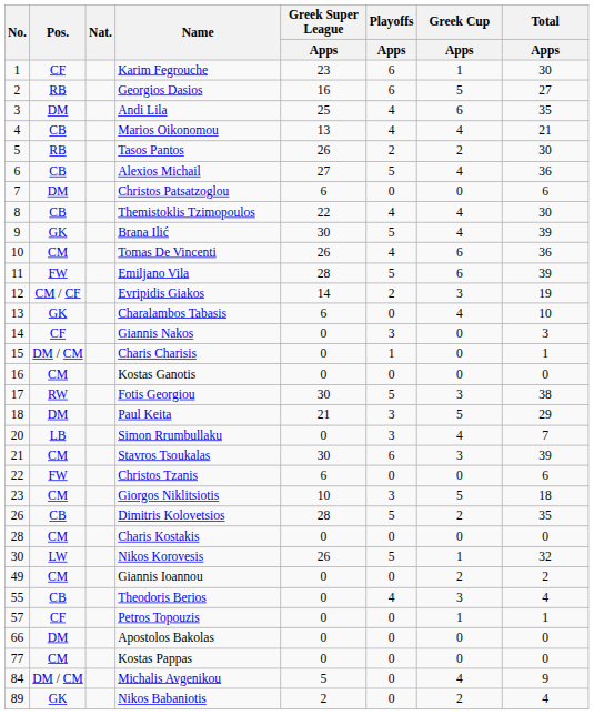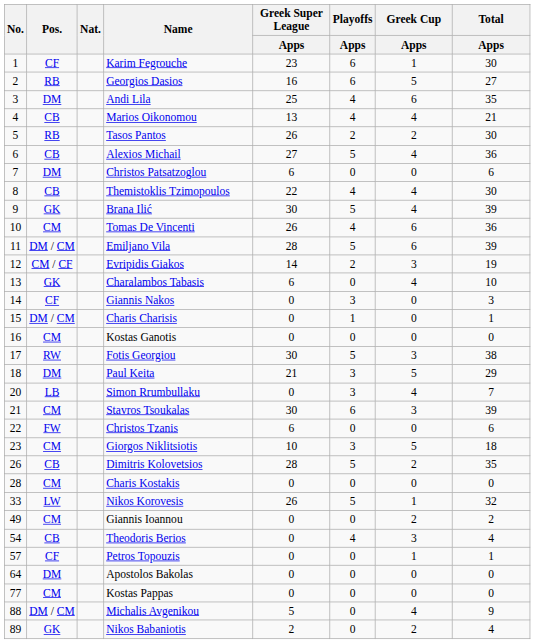 <table class="wikitable sortable" style="text-align:center">
 <tr>
 <th rowspan=2 style="text-align:center;">No.</th>
 <th rowspan=2 style="text-align:center;">Pos.</th>
 <th rowspan=2 style="text-align:center;">Nat.</th>
 <th rowspan=2 style="text-align:center; width:200px;">Name</th>
 <th style="text-align:center; width:100px;">Greek Super League</th>
 <th>Playoffs</th>
 <th style="text-align:center; width:100px;">Greek Cup</th>
 <th style="text-align:center; width:100px;">Total</th>
 </tr>
 <tr>
 <th style="text-align:center;">Apps</th>
 <th>Apps</th>
 <th style="text-align:center;">Apps</th>
 <th style="text-align:center;">Apps</th>
 </tr>
 <tr>
 <td>1</td>
 <td><a href='#'>CF</a></td>
 <td></td>
 <td align=left><a href='#'>Karim Fegrouche</a></td>
 <td>23</td>
 <td>6</td>
 <td>1</td>
 <td>30</td>
 </tr>
 <tr>
 <td>2</td>
 <td><a href='#'>RB</a></td>
 <td></td>
 <td align=left><a href='#'>Georgios Dasios</a></td>
 <td>16</td>
 <td>6</td>
 <td>5</td>
 <td>27</td>
 </tr>
 <tr>
 <td>3</td>
 <td><a href='#'>DM</a></td>
 <td></td>
 <td align=left><a href='#'>Andi Lila</a></td>
 <td>25</td>
 <td>4</td>
 <td>6</td>
 <td>35</td>
 </tr>
 <tr>
 <td>4</td>
 <td><a href='#'>CB</a></td>
 <td></td>
 <td align=left><a href='#'>Marios Oikonomou</a></td>
 <td>13</td>
 <td>4</td>
 <td>4</td>
 <td>21</td>
 </tr>
 <tr>
 <td>5</td>
 <td><a href='#'>RB</a></td>
 <td></td>
 <td align=left><a href='#'>Tasos Pantos</a></td>
 <td>26</td>
 <td>2</td>
 <td>2</td>
 <td>30</td>
 </tr>
 <tr>
 <td>6</td>
 <td><a href='#'>CB</a></td>
 <td></td>
 <td align=left><a href='#'>Alexios Michail</a></td>
 <td>27</td>
 <td>5</td>
 <td>4</td>
 <td>36</td>
 </tr>
 <tr>
 <td>7</td>
 <td><a href='#'>DM</a></td>
 <td></td>
 <td align=left><a href='#'>Christos Patsatzoglou</a></td>
 <td>6</td>
 <td>0</td>
 <td>0</td>
 <td>6</td>
 </tr>
 <tr>
 <td>8</td>
 <td><a href='#'>CB</a></td>
 <td></td>
 <td align=left><a href='#'>Themistoklis Tzimopoulos</a></td>
 <td>22</td>
 <td>4</td>
 <td>4</td>
 <td>30</td>
 </tr>
 <tr>
 <td>9</td>
 <td><a href='#'>GK</a></td>
 <td></td>
 <td align=left><a href='#'>Brana Ilić</a></td>
 <td>30</td>
 <td>5</td>
 <td>4</td>
 <td>39</td>
 </tr>
 <tr>
 <td>10</td>
 <td><a href='#'>CM</a></td>
 <td></td>
 <td align=left><a href='#'>Tomas De Vincenti</a></td>
 <td>26</td>
 <td>4</td>
 <td>6</td>
 <td>36</td>
 </tr>
 <tr>
 <td>11</td>
-<td><a href='#'>FW</a></td>
+<td><a href='#'>DM</a> / <a href='#'>CM</a></td>
 <td></td>
 <td align=left><a href='#'>Emiljano Vila</a></td>
 <td>28</td>
 <td>5</td>
 <td>6</td>
 <td>39</td>
 </tr>
 <tr>
 <td>12</td>
 <td><a href='#'>CM</a> / <a href='#'>CF</a></td>
 <td></td>
 <td align=left><a href='#'>Evripidis Giakos</a></td>
 <td>14</td>
 <td>2</td>
 <td>3</td>
 <td>19</td>
 </tr>
 <tr>
 <td>13</td>
 <td><a href='#'>GK</a></td>
 <td></td>
 <td align=left><a href='#'>Charalambos Tabasis</a></td>
 <td>6</td>
 <td>0</td>
 <td>4</td>
 <td>10</td>
 </tr>
 <tr>
 <td>14</td>
 <td><a href='#'>CF</a></td>
 <td></td>
 <td align=left><a href='#'>Giannis Nakos</a></td>
 <td>0</td>
 <td>3</td>
 <td>0</td>
 <td>3</td>
 </tr>
 <tr>
 <td>15</td>
 <td><a href='#'>DM</a> / <a href='#'>CM</a></td>
 <td></td>
 <td align=left><a href='#'>Charis Charisis</a></td>
 <td>0</td>
 <td>1</td>
 <td>0</td>
 <td>1</td>
 </tr>
 <tr>
 <td>16</td>
 <td><a href='#'>CM</a></td>
 <td></td>
 <td align=left>Kostas Ganotis</td>
 <td>0</td>
 <td>0</td>
 <td>0</td>
 <td>0</td>
 </tr>
 <tr>
 <td>17</td>
 <td><a href='#'>RW</a></td>
 <td></td>
 <td align=left><a href='#'>Fotis Georgiou</a></td>
 <td>30</td>
 <td>5</td>
 <td>3</td>
 <td>38</td>
 </tr>
 <tr>
 <td>18</td>
 <td><a href='#'>DM</a></td>
 <td></td>
 <td align=left><a href='#'>Paul Keita</a></td>
 <td>21</td>
 <td>3</td>
 <td>5</td>
 <td>29</td>
 </tr>
 <tr>
 <td>20</td>
 <td><a href='#'>LB</a></td>
 <td> </td>
 <td align=left><a href='#'>Simon Rrumbullaku</a></td>
 <td>0</td>
 <td>3</td>
 <td>4</td>
 <td>7</td>
 </tr>
 <tr>
 <td>21</td>
 <td><a href='#'>CM</a></td>
 <td></td>
 <td align=left><a href='#'>Stavros Tsoukalas</a></td>
 <td>30</td>
 <td>6</td>
 <td>3</td>
 <td>39</td>
 </tr>
 <tr>
 <td>22</td>
 <td><a href='#'>FW</a></td>
 <td></td>
 <td align=left><a href='#'>Christos Tzanis</a></td>
 <td>6</td>
 <td>0</td>
 <td>0</td>
 <td>6</td>
 </tr>
 <tr>
 <td>23</td>
 <td><a href='#'>CM</a></td>
 <td></td>
 <td align=left><a href='#'>Giorgos Niklitsiotis</a></td>
 <td>10</td>
 <td>3</td>
 <td>5</td>
 <td>18</td>
 </tr>
 <tr>
 <td>26</td>
 <td><a href='#'>CB</a></td>
 <td></td>
 <td align=left><a href='#'>Dimitris Kolovetsios</a></td>
 <td>28</td>
 <td>5</td>
 <td>2</td>
 <td>35</td>
 </tr>
 <tr>
 <td>28</td>
 <td><a href='#'>CM</a></td>
 <td></td>
 <td align=left><a href='#'>Charis Kostakis</a></td>
 <td>0</td>
 <td>0</td>
 <td>0</td>
 <td>0</td>
 </tr>
 <tr>
-<td>30</td>
+<td>33</td>
 <td><a href='#'>LW</a></td>
 <td></td>
 <td align=left><a href='#'>Nikos Korovesis</a></td>
 <td>26</td>
 <td>5</td>
 <td>1</td>
 <td>32</td>
 </tr>
 <tr>
 <td>49</td>
 <td><a href='#'>CM</a></td>
 <td></td>
 <td align=left>Giannis Ioannou</td>
 <td>0</td>
 <td>0</td>
 <td>2</td>
 <td>2</td>
 </tr>
 <tr>
-<td>55</td>
+<td>54</td>
 <td><a href='#'>CB</a></td>
 <td></td>
 <td align=left><a href='#'>Theodoris Berios</a></td>
 <td>0</td>
 <td>4</td>
 <td>3</td>
 <td>4</td>
 </tr>
 <tr>
 <td>57</td>
 <td><a href='#'>CF</a></td>
 <td></td>
 <td align=left><a href='#'>Petros Topouzis</a></td>
 <td>0</td>
 <td>0</td>
 <td>1</td>
 <td>1</td>
 </tr>
 <tr>
-<td>66</td>
+<td>64</td>
 <td><a href='#'>DM</a></td>
 <td></td>
 <td align=left>Apostolos Bakolas</td>
 <td>0</td>
 <td>0</td>
 <td>0</td>
 <td>0</td>
 </tr>
 <tr>
 <td>77</td>
 <td><a href='#'>CM</a></td>
 <td></td>
 <td align=left>Kostas Pappas</td>
 <td>0</td>
 <td>0</td>
 <td>0</td>
 <td>0</td>
 </tr>
 <tr>
-<td>84</td>
+<td>88</td>
 <td><a href='#'>DM</a> / <a href='#'>CM</a></td>
 <td></td>
 <td align=left><a href='#'>Michalis Avgenikou</a></td>
 <td>5</td>
 <td>0</td>
 <td>4</td>
 <td>9</td>
 </tr>
 <tr>
 <td>89</td>
 <td><a href='#'>GK</a></td>
 <td></td>
 <td align=left><a href='#'>Nikos Babaniotis</a></td>
 <td>2</td>
 <td>0</td>
 <td>2</td>
 <td>4</td>
 </tr>
 </table>
